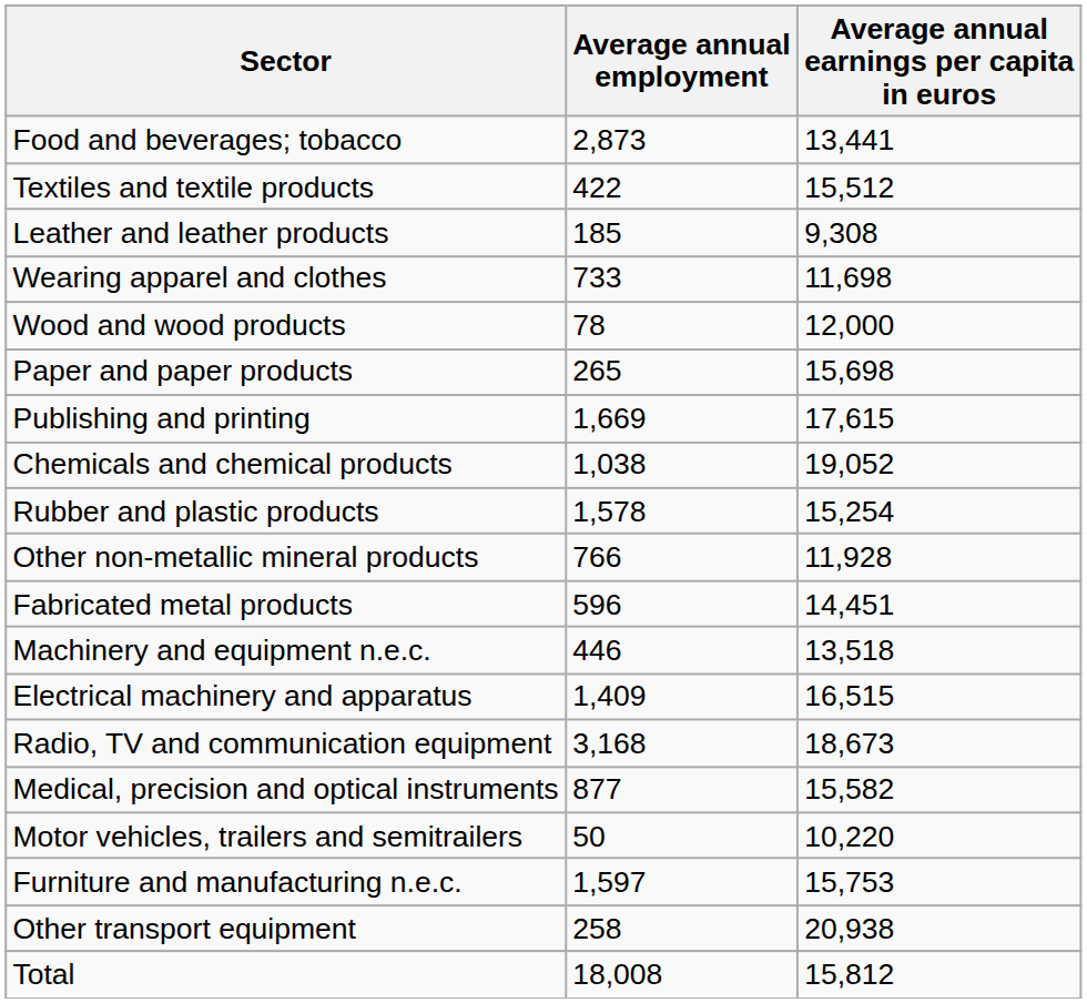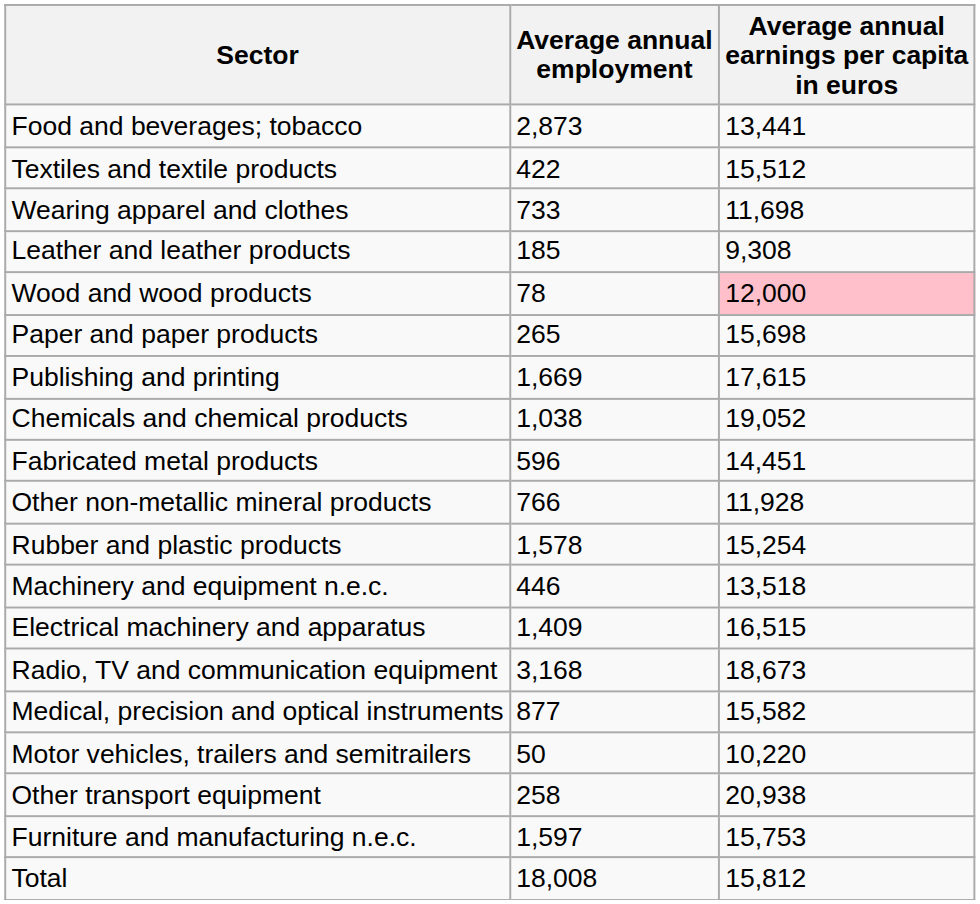 <table class="wikitable" style="float:center; font-size:85%; margin-left:15px;">
 <tr>
 <th>Sector</th>
 <th>Average annual<br>employment</th>
 <th>Average annual<br>earnings per capita<br>in euros</th>
 </tr>
 <tr>
 <td>Food and beverages; tobacco</td>
 <td>2,873</td>
 <td>13,441</td>
 </tr>
 <tr>
 <td>Textiles and textile products</td>
 <td>422</td>
 <td>15,512</td>
 </tr>
 <tr>
+<td>Wearing apparel and clothes</td>
+<td>733</td>
+<td>11,698</td>
+</tr>
+<tr>
 <td>Leather and leather products</td>
 <td>185</td>
 <td>9,308</td>
 </tr>
 <tr>
-<td>Wearing apparel and clothes</td>
-<td>733</td>
-<td>11,698</td>
-</tr>
-<tr>
 <td>Wood and wood products</td>
 <td>78</td>
-<td>12,000</td>
+<td style="background: pink;">12,000</td>
 </tr>
 <tr>
 <td>Paper and paper products</td>
 <td>265</td>
 <td>15,698</td>
 </tr>
 <tr>
 <td>Publishing and printing</td>
 <td>1,669</td>
 <td>17,615</td>
 </tr>
 <tr>
 <td>Chemicals and chemical products</td>
 <td>1,038</td>
 <td>19,052</td>
 </tr>
 <tr>
-<td>Rubber and plastic products</td>
-<td>1,578</td>
-<td>15,254</td>
+<td>Fabricated metal products</td>
+<td>596</td>
+<td>14,451</td>
 </tr>
 <tr>
 <td>Other non-metallic mineral products</td>
 <td>766</td>
 <td>11,928</td>
 </tr>
 <tr>
-<td>Fabricated metal products</td>
-<td>596</td>
-<td>14,451</td>
+<td>Rubber and plastic products</td>
+<td>1,578</td>
+<td>15,254</td>
 </tr>
 <tr>
 <td>Machinery and equipment n.e.c.</td>
 <td>446</td>
 <td>13,518</td>
 </tr>
 <tr>
 <td>Electrical machinery and apparatus</td>
 <td>1,409</td>
 <td>16,515</td>
 </tr>
 <tr>
 <td>Radio, TV and communication equipment</td>
 <td>3,168</td>
 <td>18,673</td>
 </tr>
 <tr>
 <td>Medical, precision and optical instruments</td>
 <td>877</td>
 <td>15,582</td>
 </tr>
 <tr>
 <td>Motor vehicles, trailers and semitrailers</td>
 <td>50</td>
 <td>10,220</td>
 </tr>
 <tr>
+<td>Other transport equipment</td>
+<td>258</td>
+<td>20,938</td>
+</tr>
+<tr>
 <td>Furniture and manufacturing n.e.c.</td>
 <td>1,597</td>
 <td>15,753</td>
-</tr>
-<tr>
-<td>Other transport equipment</td>
-<td>258</td>
-<td>20,938</td>
 </tr>
 <tr>
 <td>Total</td>
 <td>18,008</td>
 <td>15,812</td>
 </tr>
 </table>
